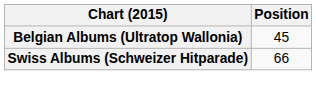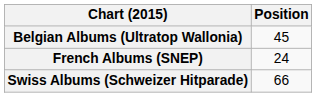 <table class="wikitable sortable plainrowheaders" style="text-align:center;">
 <tr>
 <th scope="col">Chart (2015)</th>
 <th scope="col">Position</th>
 </tr>
 <tr>
 <th scope="row">Belgian Albums (Ultratop Wallonia)</th>
 <td>45</td>
 </tr>
 <tr>
+<th scope="row">French Albums (SNEP)</th>
+<td>24</td>
+</tr>
+<tr>
 <th scope="row">Swiss Albums (Schweizer Hitparade)</th>
 <td>66</td>
 </tr>
 </table>
